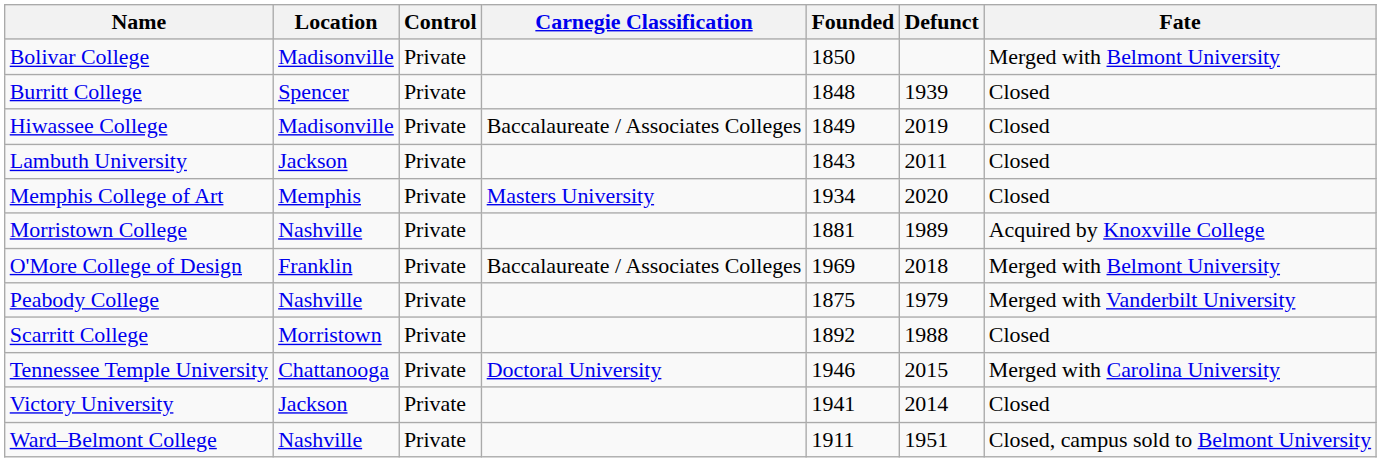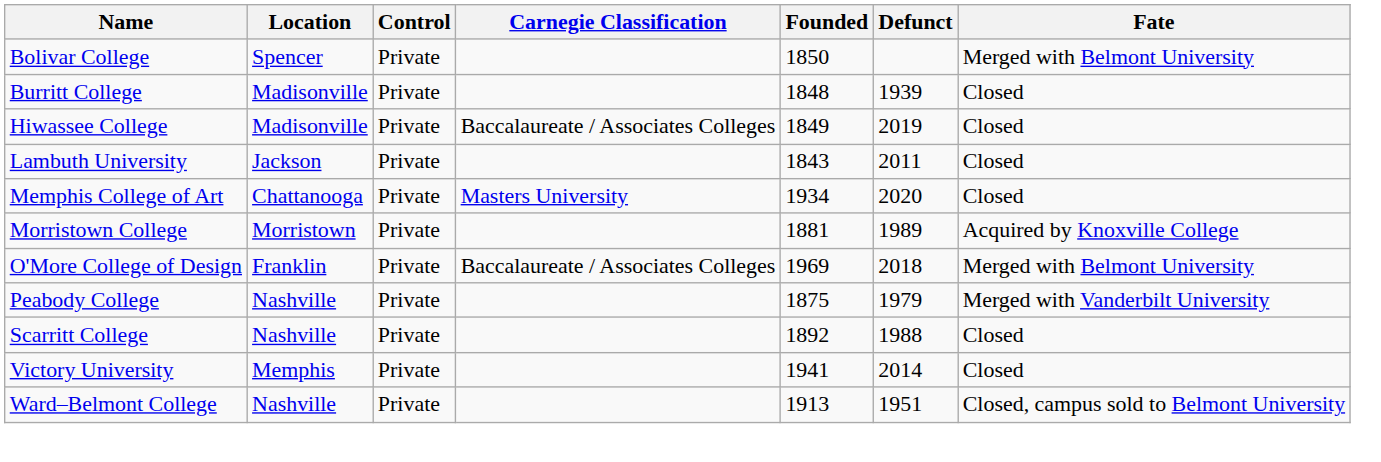 <table class="wikitable">
 <tr>
 <th>Name</th>
 <th>Location</th>
 <th>Control</th>
 <th><a href='#'>Carnegie Classification</a></th>
 <th>Founded</th>
 <th>Defunct</th>
 <th>Fate</th>
 </tr>
 <tr>
 <td><a href='#'>Bolivar College</a></td>
-<td><a href='#'>Madisonville</a></td>
+<td><a href='#'>Spencer</a></td>
 <td>Private</td>
 <td></td>
 <td>1850</td>
 <td></td>
 <td>Merged with <a href='#'>Belmont University</a></td>
 </tr>
 <tr>
 <td><a href='#'>Burritt College</a></td>
-<td><a href='#'>Spencer</a></td>
+<td><a href='#'>Madisonville</a></td>
 <td>Private</td>
 <td></td>
 <td>1848</td>
 <td>1939</td>
 <td>Closed</td>
 </tr>
 <tr>
 <td><a href='#'>Hiwassee College</a></td>
 <td><a href='#'>Madisonville</a></td>
 <td>Private</td>
 <td>Baccalaureate / Associates Colleges</td>
 <td>1849</td>
 <td>2019</td>
 <td>Closed</td>
 </tr>
 <tr>
 <td><a href='#'>Lambuth University</a></td>
 <td><a href='#'>Jackson</a></td>
 <td>Private</td>
 <td></td>
 <td>1843</td>
 <td>2011</td>
 <td>Closed</td>
 </tr>
 <tr>
 <td><a href='#'>Memphis College of Art</a></td>
-<td><a href='#'>Memphis</a></td>
+<td><a href='#'>Chattanooga</a></td>
 <td>Private</td>
 <td><a href='#'>Masters University</a></td>
 <td>1934</td>
 <td>2020</td>
 <td>Closed</td>
 </tr>
 <tr>
 <td><a href='#'>Morristown College</a></td>
-<td><a href='#'>Nashville</a></td>
+<td><a href='#'>Morristown</a></td>
 <td>Private</td>
 <td></td>
 <td>1881</td>
 <td>1989</td>
 <td>Acquired by <a href='#'>Knoxville College</a></td>
 </tr>
 <tr>
 <td><a href='#'>O'More College of Design</a></td>
 <td><a href='#'>Franklin</a></td>
 <td>Private</td>
 <td>Baccalaureate / Associates Colleges</td>
 <td>1969</td>
 <td>2018</td>
 <td>Merged with <a href='#'>Belmont University</a></td>
 </tr>
 <tr>
 <td><a href='#'>Peabody College</a></td>
 <td><a href='#'>Nashville</a></td>
 <td>Private</td>
 <td></td>
 <td>1875</td>
 <td>1979</td>
 <td>Merged with <a href='#'>Vanderbilt University</a></td>
 </tr>
 <tr>
 <td><a href='#'>Scarritt College</a></td>
-<td><a href='#'>Morristown</a></td>
+<td><a href='#'>Nashville</a></td>
 <td>Private</td>
 <td></td>
 <td>1892</td>
 <td>1988</td>
 <td>Closed</td>
 </tr>
 <tr>
-<td><a href='#'>Tennessee Temple University</a></td>
-<td><a href='#'>Chattanooga</a></td>
-<td>Private</td>
-<td><a href='#'>Doctoral University</a></td>
-<td>1946</td>
-<td>2015</td>
-<td>Merged with <a href='#'>Carolina University</a></td>
-</tr>
-<tr>
 <td><a href='#'>Victory University</a></td>
-<td><a href='#'>Jackson</a></td>
+<td><a href='#'>Memphis</a></td>
 <td>Private</td>
 <td></td>
 <td>1941</td>
 <td>2014</td>
 <td>Closed</td>
 </tr>
 <tr>
 <td><a href='#'>Ward–Belmont College</a></td>
 <td><a href='#'>Nashville</a></td>
 <td>Private</td>
 <td></td>
-<td>1911</td>
+<td>1913</td>
 <td>1951</td>
 <td>Closed, campus sold to <a href='#'>Belmont University</a></td>
 </tr>
 </table>
